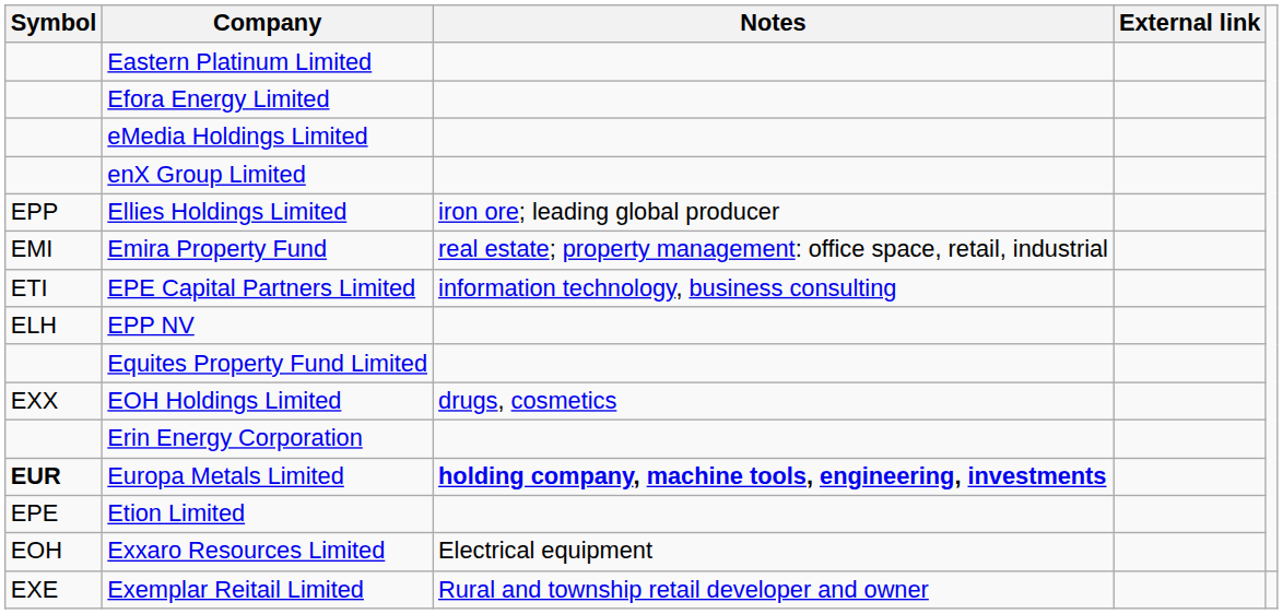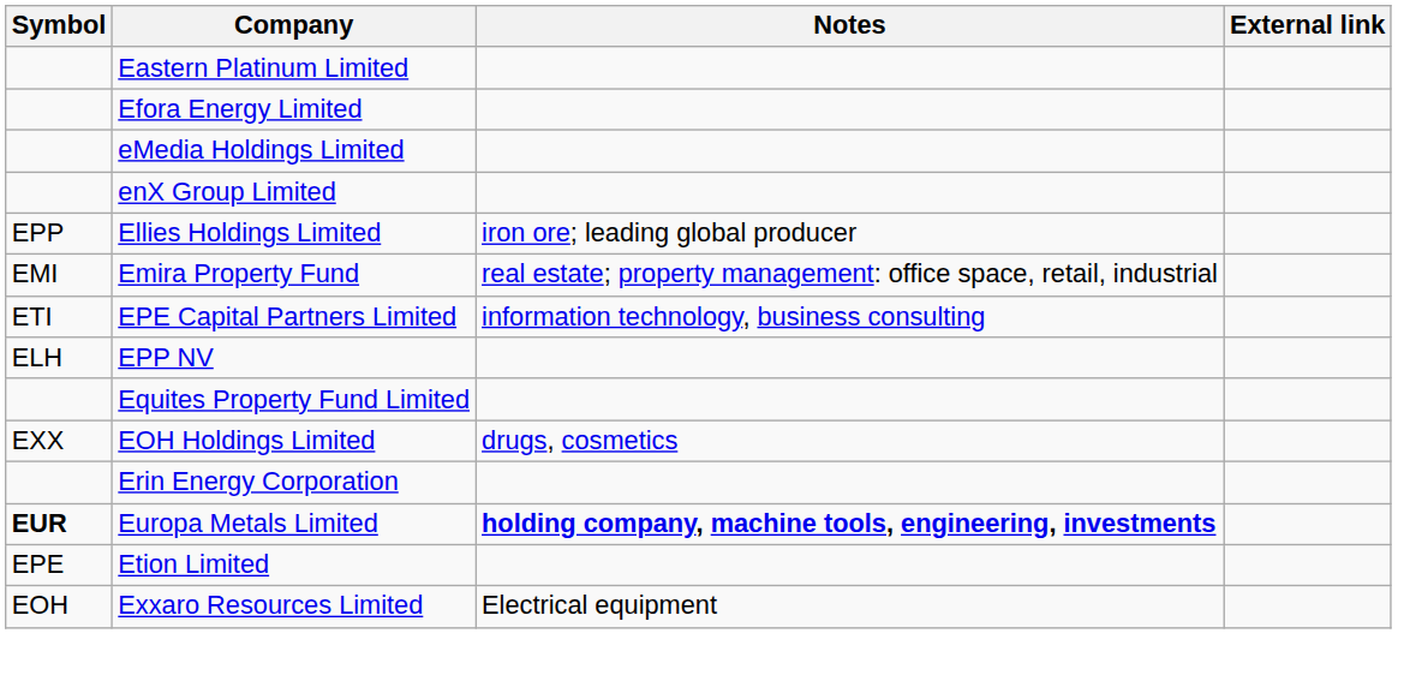 <table class="wikitable sortable">
 <tr>
 <th>Symbol</th>
 <th>Company</th>
 <th>Notes</th>
 <th>External link</th>
 </tr>
 <tr>
 <td></td>
 <td><a href='#'>Eastern Platinum Limited</a></td>
 <td></td>
 <td></td>
 </tr>
 <tr>
 <td></td>
 <td><a href='#'>Efora Energy Limited</a></td>
 <td></td>
 <td></td>
 </tr>
 <tr>
 <td></td>
 <td><a href='#'>eMedia Holdings Limited</a></td>
 <td></td>
 <td></td>
 </tr>
 <tr>
 <td></td>
 <td><a href='#'>enX Group Limited</a></td>
 <td></td>
 <td></td>
 </tr>
 <tr>
 <td>EPP</td>
 <td><a href='#'>Ellies Holdings Limited</a></td>
 <td><a href='#'>iron ore</a>; leading global producer</td>
 <td></td>
 </tr>
 <tr>
 <td>EMI</td>
 <td><a href='#'>Emira Property Fund</a></td>
 <td><a href='#'>real estate</a>; <a href='#'>property management</a>: office space, retail, industrial</td>
 <td></td>
 </tr>
 <tr>
 <td>ETI</td>
 <td><a href='#'>EPE Capital Partners Limited</a></td>
 <td><a href='#'>information technology</a>, <a href='#'>business consulting</a></td>
 <td></td>
 </tr>
 <tr>
 <td>ELH</td>
 <td><a href='#'>EPP NV</a></td>
 <td></td>
 <td></td>
 </tr>
 <tr>
 <td></td>
 <td><a href='#'>Equites Property Fund Limited</a></td>
 <td></td>
 <td></td>
 </tr>
 <tr>
 <td>EXX</td>
 <td><a href='#'>EOH Holdings Limited</a></td>
 <td><a href='#'>drugs</a>, <a href='#'>cosmetics</a></td>
 <td></td>
 </tr>
 <tr>
 <td></td>
 <td><a href='#'>Erin Energy Corporation</a></td>
 <td></td>
 <td></td>
 </tr>
 <tr>
 <td><strong>EUR</strong></td>
 <td><a href='#'>Europa Metals Limited</a></td>
 <td><strong><a href='#'>holding company</a>, <a href='#'>machine tools</a>, <a href='#'>engineering</a>, <a href='#'>investments</a></strong></td>
 <td></td>
 </tr>
 <tr>
 <td>EPE</td>
 <td><a href='#'>Etion Limited</a></td>
 <td></td>
 <td></td>
 </tr>
 <tr>
 <td>EOH</td>
 <td><a href='#'>Exxaro Resources Limited</a></td>
 <td>Electrical equipment</td>
 <td></td>
 </tr>
-<tr>
-<td>EXE</td>
-<td><a href='#'>Exemplar Reitail Limited</a></td>
-<td><a href='#'>Rural and township retail developer and owner</a></td>
-<td></td>
-<td></td>
-</tr>
 </table>
